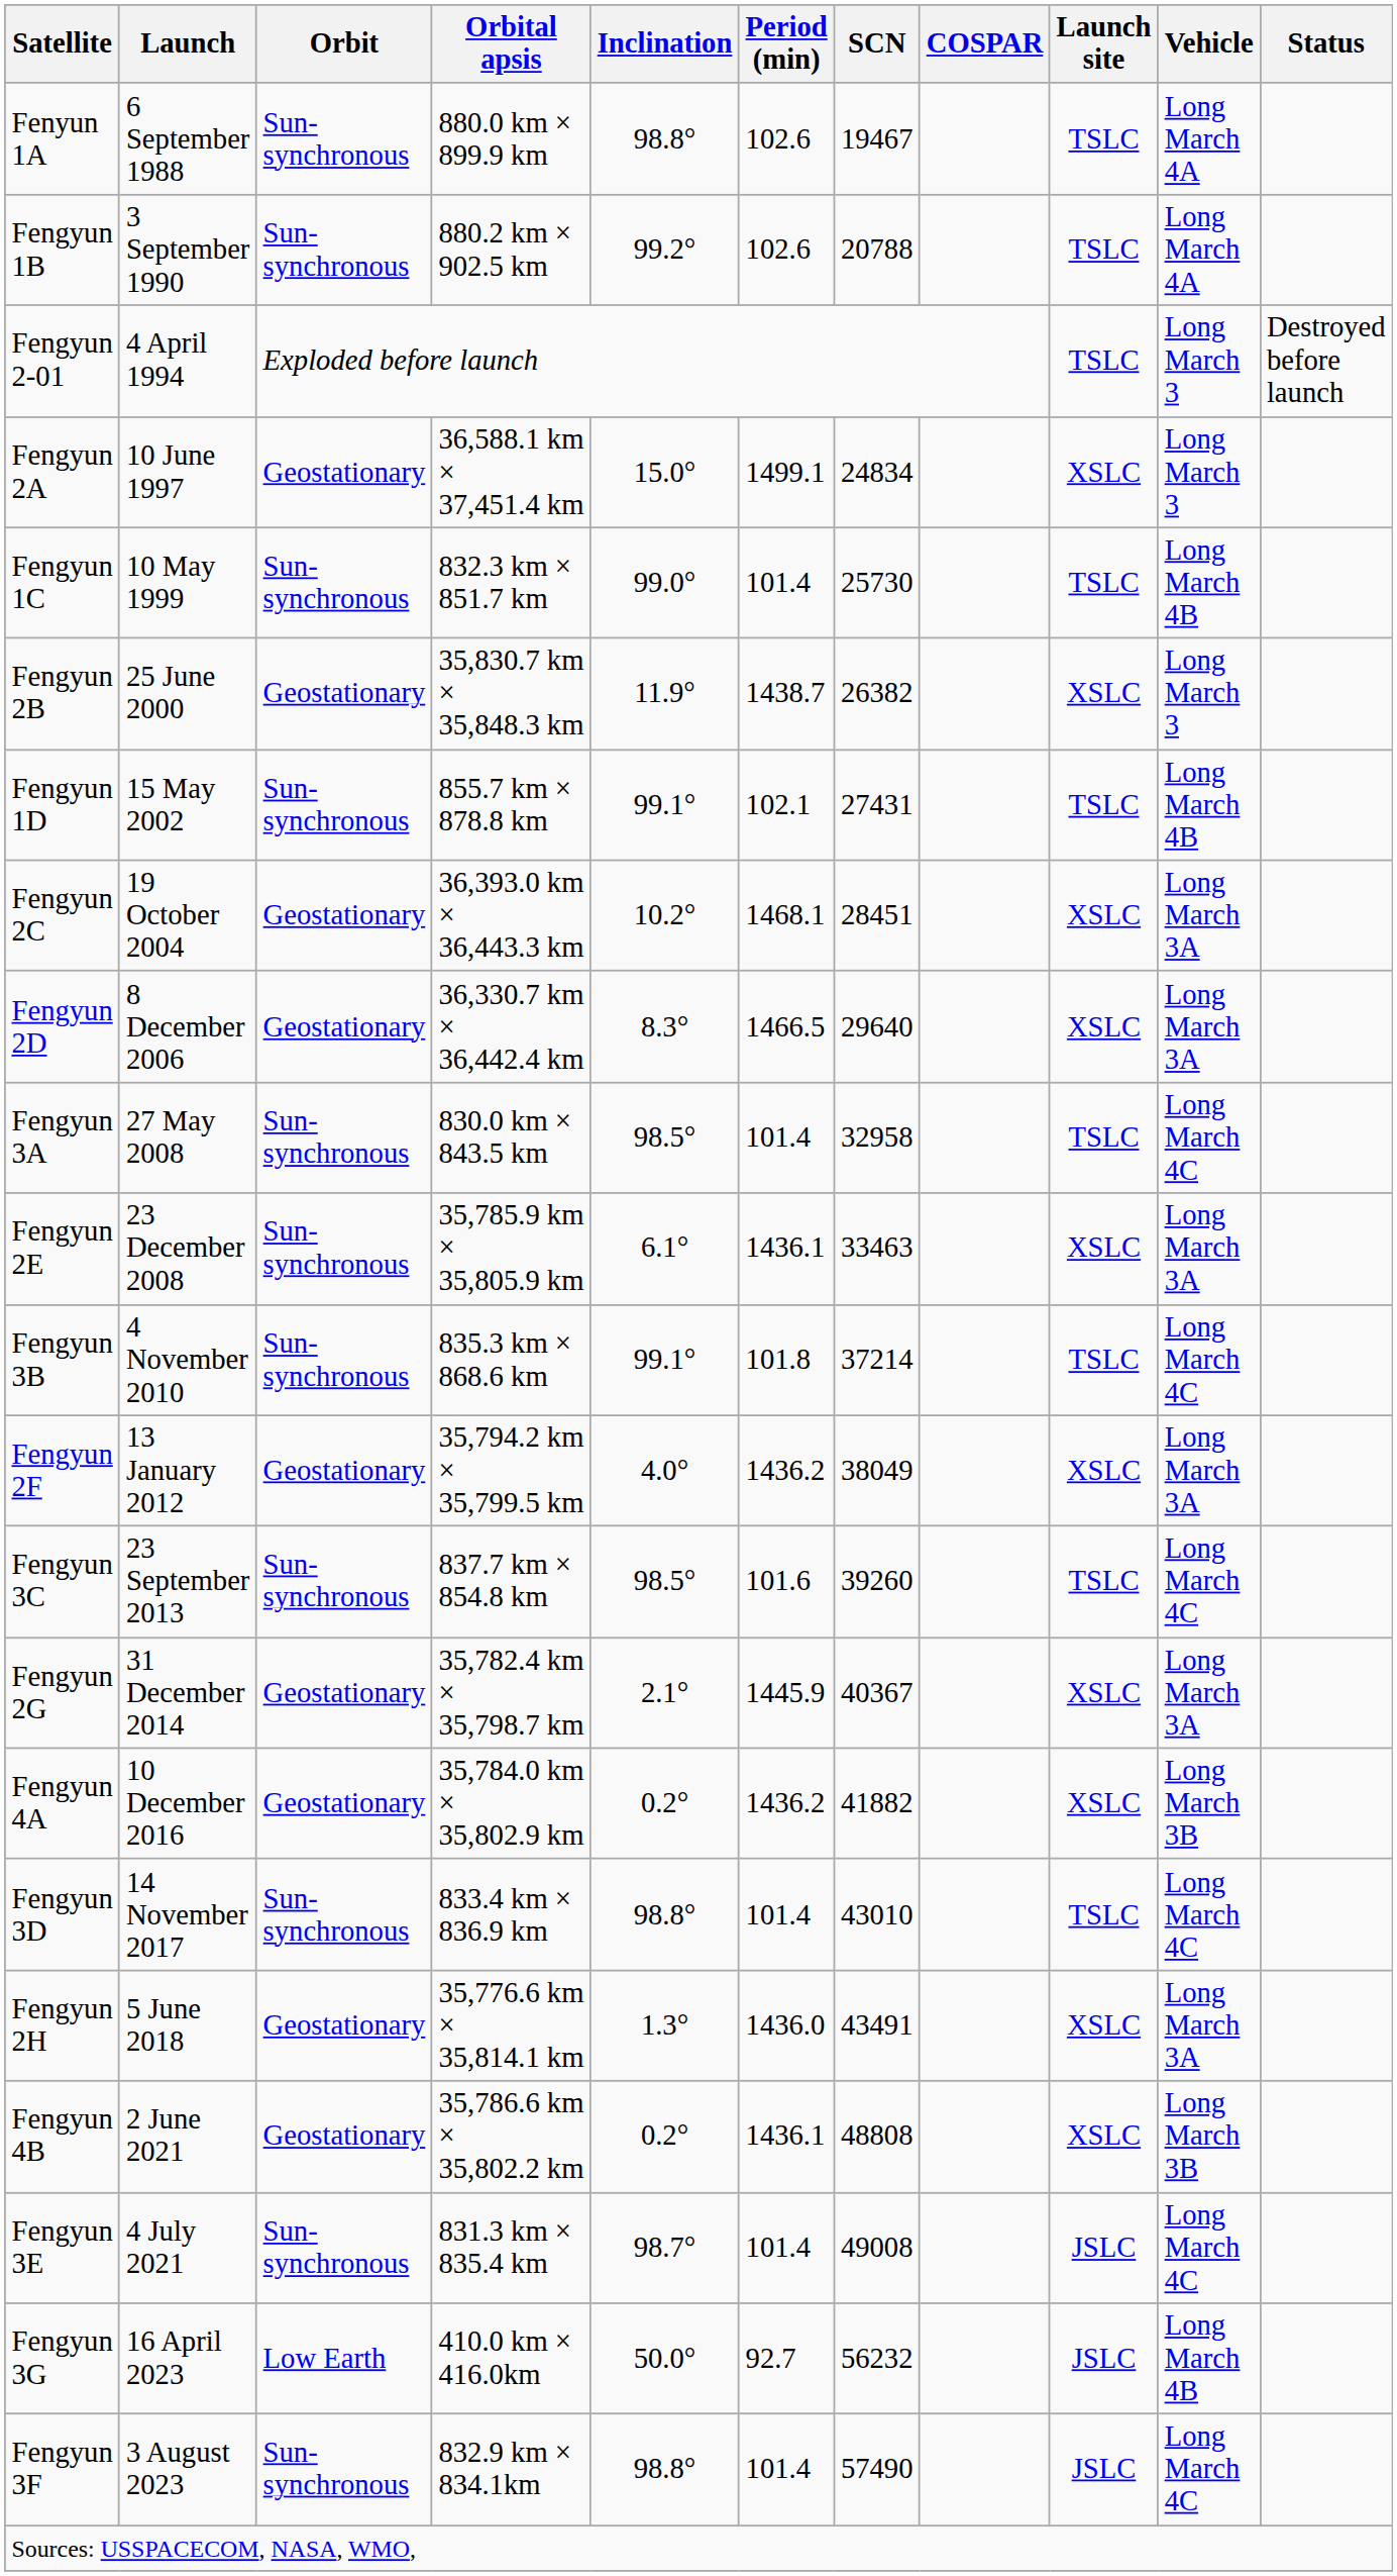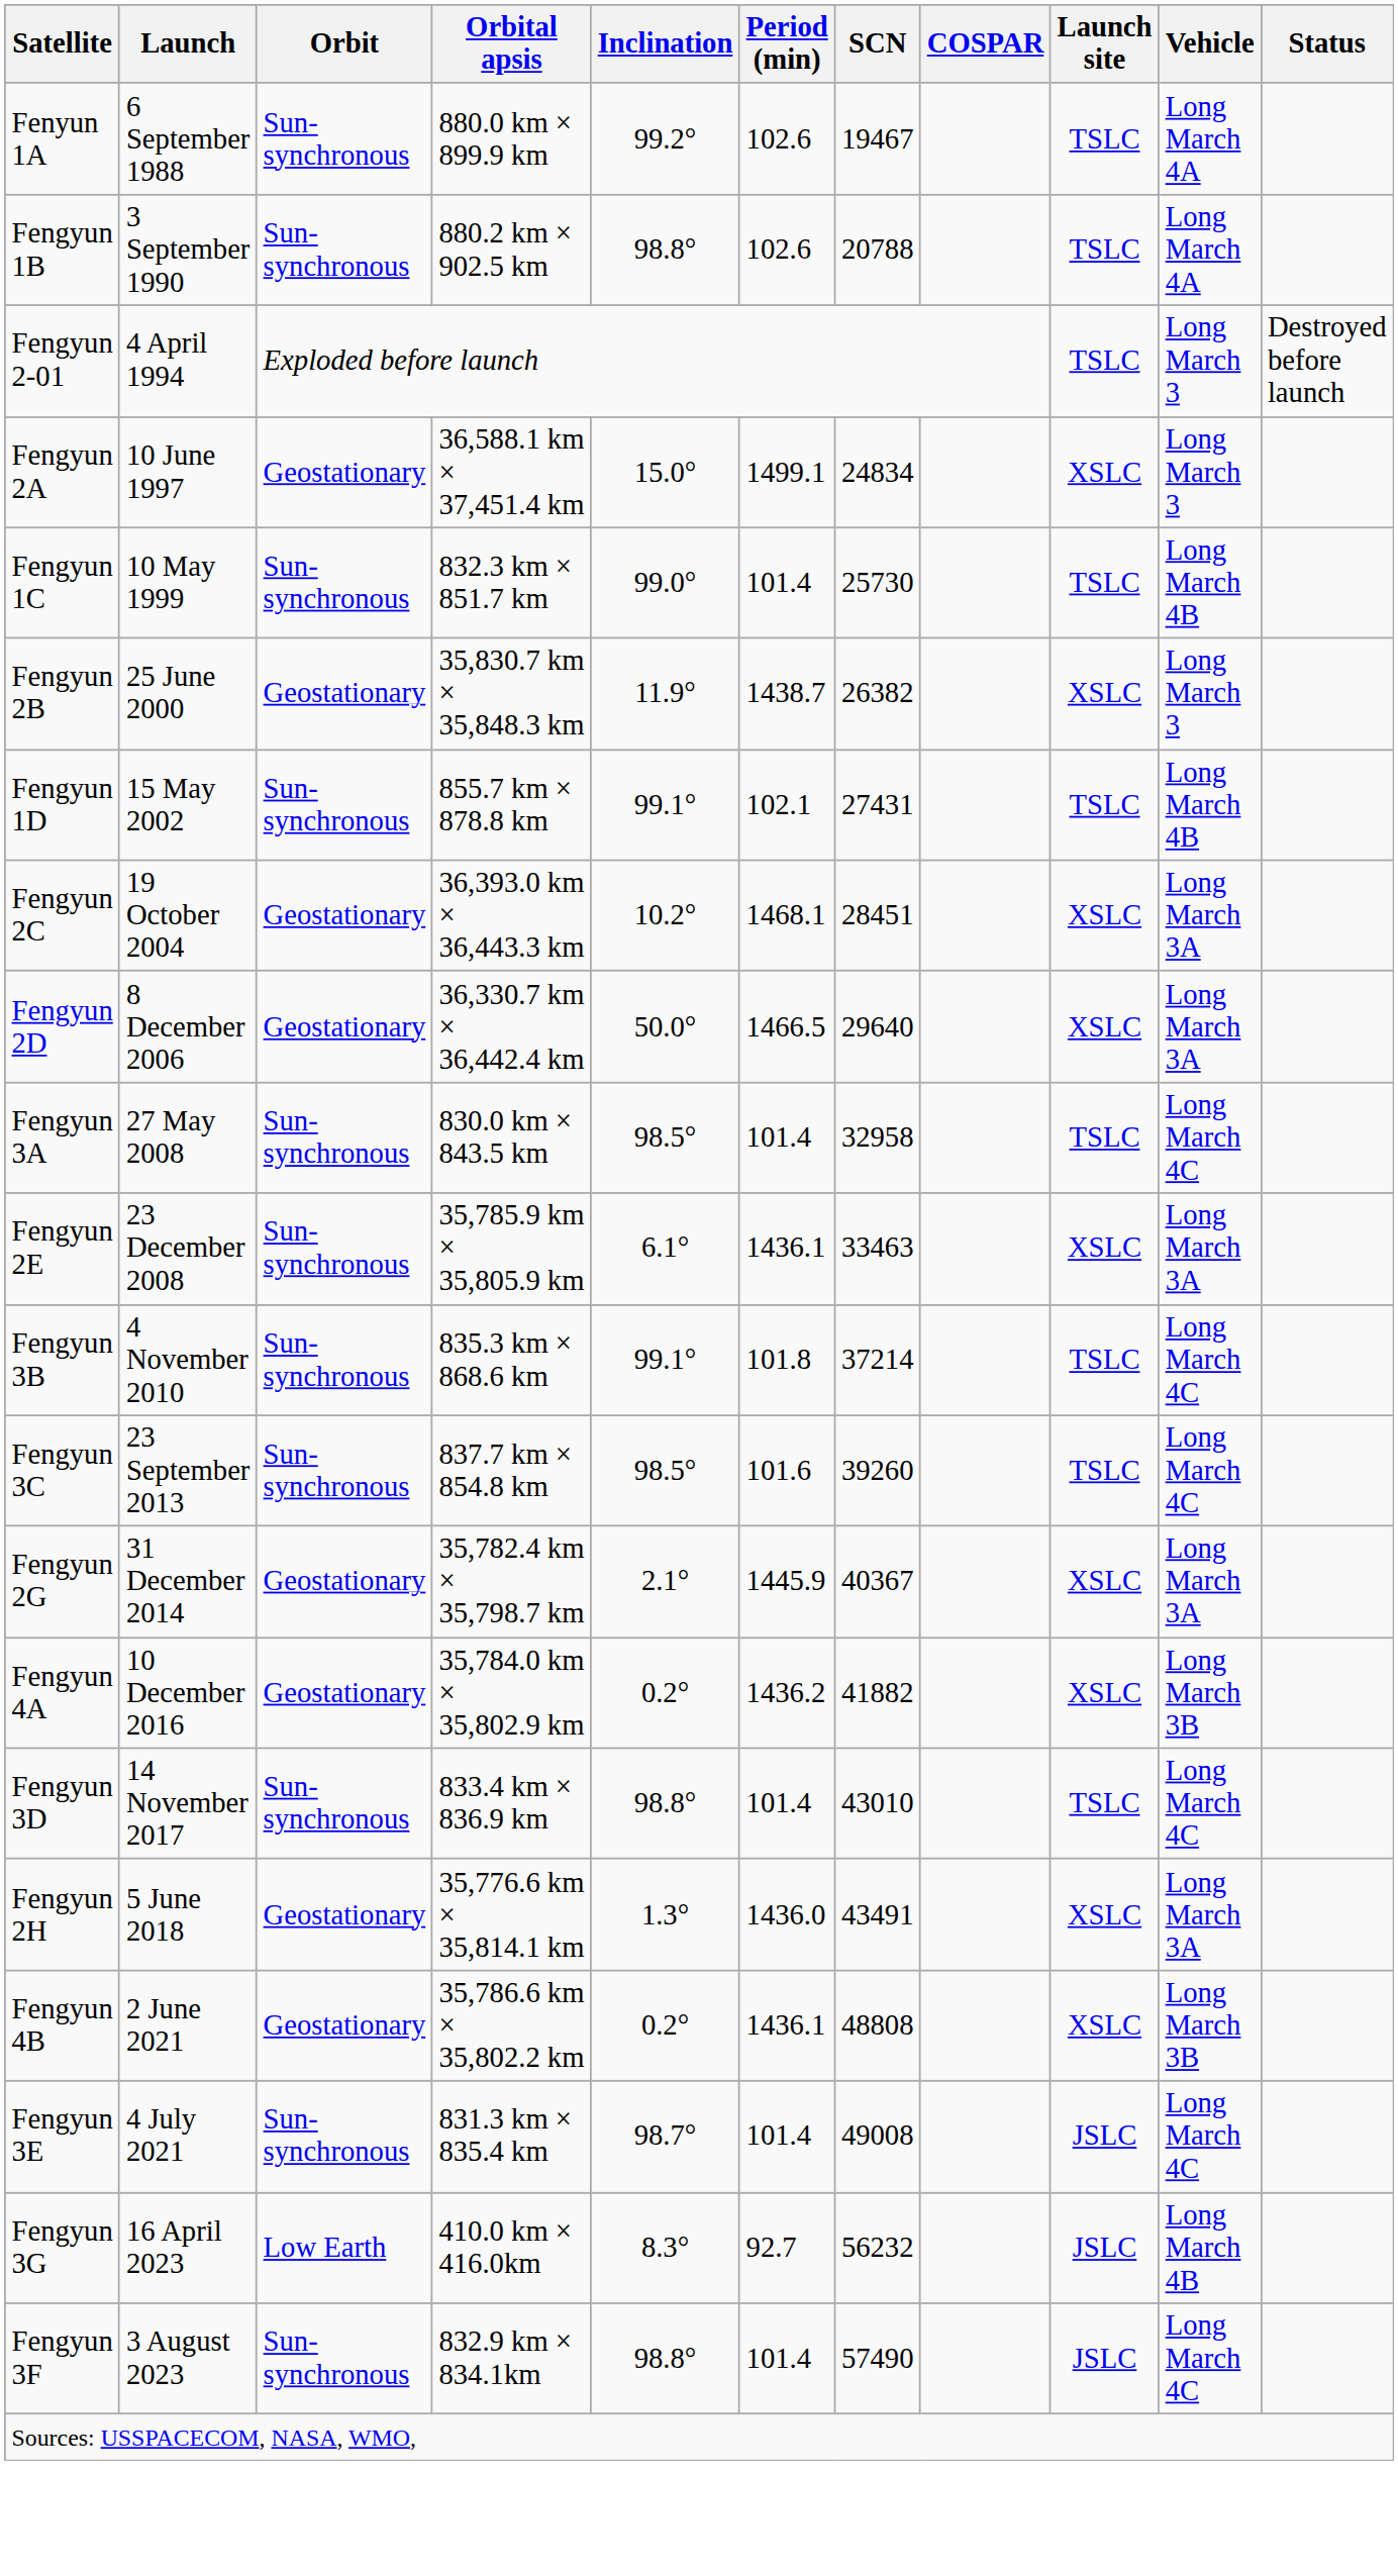 <table class="wikitable">
 <tr>
 <th>Satellite</th>
 <th>Launch</th>
 <th>Orbit</th>
 <th><a href='#'>Orbital apsis</a></th>
 <th><a href='#'>Inclination</a></th>
 <th><a href='#'>Period</a> (min)</th>
 <th>SCN</th>
 <th><a href='#'>COSPAR</a></th>
 <th>Launch site</th>
 <th>Vehicle</th>
 <th>Status</th>
 </tr>
 <tr>
 <td>Fenyun 1A</td>
 <td>6 September 1988</td>
 <td align="left"><a href='#'>Sun-synchronous</a></td>
 <td>880.0 km × 899.9 km</td>
-<td align="center">98.8°</td>
+<td align="center">99.2°</td>
 <td>102.6</td>
 <td>19467</td>
 <td></td>
 <td align="center"><a href='#'>TSLC</a></td>
 <td><a href='#'>Long March 4A</a></td>
 <td></td>
 </tr>
 <tr>
 <td>Fengyun 1B</td>
 <td>3 September 1990</td>
 <td align="left"><a href='#'>Sun-synchronous</a></td>
 <td>880.2 km × 902.5 km</td>
-<td align="center">99.2°</td>
+<td align="center">98.8°</td>
 <td>102.6</td>
 <td>20788</td>
 <td></td>
 <td align="center"><a href='#'>TSLC</a></td>
 <td><a href='#'>Long March 4A</a></td>
 <td></td>
 </tr>
 <tr>
 <td>Fengyun 2-01</td>
 <td>4 April 1994</td>
 <td colspan="6"><em>Exploded before launch</em></td>
 <td align="center"><a href='#'>TSLC</a></td>
 <td><a href='#'>Long March 3</a></td>
 <td>Destroyed before launch</td>
 </tr>
 <tr>
 <td>Fengyun 2A</td>
 <td>10 June 1997</td>
 <td align="left"><a href='#'>Geostationary</a></td>
 <td>36,588.1 km × 37,451.4 km</td>
 <td align="center">15.0°</td>
 <td>1499.1</td>
 <td>24834</td>
 <td></td>
 <td align="center"><a href='#'>XSLC</a></td>
 <td><a href='#'>Long March 3</a></td>
 <td></td>
 </tr>
 <tr>
 <td>Fengyun 1C</td>
 <td>10 May 1999</td>
 <td align="left"><a href='#'>Sun-synchronous</a></td>
 <td>832.3 km × 851.7 km</td>
 <td align="center">99.0°</td>
 <td>101.4</td>
 <td>25730</td>
 <td></td>
 <td align="center"><a href='#'>TSLC</a></td>
 <td><a href='#'>Long March 4B</a></td>
 <td></td>
 </tr>
 <tr>
 <td>Fengyun 2B</td>
 <td>25 June 2000</td>
 <td align="left"><a href='#'>Geostationary</a></td>
 <td>35,830.7 km × 35,848.3 km</td>
 <td align="center">11.9°</td>
 <td>1438.7</td>
 <td>26382</td>
 <td></td>
 <td align="center"><a href='#'>XSLC</a></td>
 <td><a href='#'>Long March 3</a></td>
 <td></td>
 </tr>
 <tr>
 <td>Fengyun 1D</td>
 <td>15 May 2002</td>
 <td align="left"><a href='#'>Sun-synchronous</a></td>
 <td>855.7 km × 878.8 km</td>
 <td align="center">99.1°</td>
 <td>102.1</td>
 <td>27431</td>
 <td></td>
 <td align="center"><a href='#'>TSLC</a></td>
 <td><a href='#'>Long March 4B</a></td>
 <td></td>
 </tr>
 <tr>
 <td>Fengyun 2C</td>
 <td>19 October 2004</td>
 <td align="left"><a href='#'>Geostationary</a></td>
 <td>36,393.0 km × 36,443.3 km</td>
 <td align="center">10.2°</td>
 <td>1468.1</td>
 <td>28451</td>
 <td></td>
 <td align="center"><a href='#'>XSLC</a></td>
 <td><a href='#'>Long March 3A</a></td>
 <td></td>
 </tr>
 <tr>
 <td><a href='#'>Fengyun 2D</a></td>
 <td>8 December 2006</td>
 <td align="left"><a href='#'>Geostationary</a></td>
 <td>36,330.7 km × 36,442.4 km</td>
-<td align="center">8.3°</td>
+<td align="center">50.0°</td>
 <td>1466.5</td>
 <td>29640</td>
 <td></td>
 <td align="center"><a href='#'>XSLC</a></td>
 <td><a href='#'>Long March 3A</a></td>
 <td></td>
 </tr>
 <tr>
 <td>Fengyun 3A</td>
 <td>27 May 2008</td>
 <td align="left"><a href='#'>Sun-synchronous</a></td>
 <td>830.0 km × 843.5 km</td>
 <td align="center">98.5°</td>
 <td>101.4</td>
 <td>32958</td>
 <td></td>
 <td align="center"><a href='#'>TSLC</a></td>
 <td><a href='#'>Long March 4C</a></td>
 <td></td>
 </tr>
 <tr>
 <td>Fengyun 2E</td>
 <td>23 December 2008</td>
 <td align="left"><a href='#'>Sun-synchronous</a></td>
 <td>35,785.9 km × 35,805.9 km</td>
 <td align="center">6.1°</td>
 <td>1436.1</td>
 <td>33463</td>
 <td></td>
 <td align="center"><a href='#'>XSLC</a></td>
 <td><a href='#'>Long March 3A</a></td>
 <td></td>
 </tr>
 <tr>
 <td>Fengyun 3B</td>
 <td>4 November 2010</td>
 <td align="left"><a href='#'>Sun-synchronous</a></td>
 <td>835.3 km × 868.6 km</td>
 <td align="center">99.1°</td>
 <td>101.8</td>
 <td>37214</td>
 <td></td>
 <td align="center"><a href='#'>TSLC</a></td>
 <td><a href='#'>Long March 4C</a></td>
-<td></td>
-</tr>
-<tr>
-<td><a href='#'>Fengyun 2F</a></td>
-<td>13 January 2012</td>
-<td align="left"><a href='#'>Geostationary</a></td>
-<td>35,794.2 km × 35,799.5 km</td>
-<td align="center">4.0°</td>
-<td>1436.2</td>
-<td>38049</td>
-<td></td>
-<td align="center"><a href='#'>XSLC</a></td>
-<td><a href='#'>Long March 3A</a></td>
 <td></td>
 </tr>
 <tr>
 <td>Fengyun 3C</td>
 <td>23 September 2013</td>
 <td align="left"><a href='#'>Sun-synchronous</a></td>
 <td>837.7 km × 854.8 km</td>
 <td align="center">98.5°</td>
 <td>101.6</td>
 <td>39260</td>
 <td></td>
 <td align="center"><a href='#'>TSLC</a></td>
 <td><a href='#'>Long March 4C</a></td>
 <td></td>
 </tr>
 <tr>
 <td>Fengyun 2G</td>
 <td>31 December 2014</td>
 <td align="left"><a href='#'>Geostationary</a></td>
 <td>35,782.4 km × 35,798.7 km</td>
 <td align="center">2.1°</td>
 <td>1445.9</td>
 <td>40367</td>
 <td></td>
 <td align="center"><a href='#'>XSLC</a></td>
 <td><a href='#'>Long March 3A</a></td>
 <td></td>
 </tr>
 <tr>
 <td>Fengyun 4A</td>
 <td>10 December 2016</td>
 <td align="left"><a href='#'>Geostationary</a></td>
 <td>35,784.0 km × 35,802.9 km</td>
 <td align="center">0.2°</td>
 <td>1436.2</td>
 <td>41882</td>
 <td></td>
 <td align="center"><a href='#'>XSLC</a></td>
 <td><a href='#'>Long March 3B</a></td>
 <td></td>
 </tr>
 <tr>
 <td>Fengyun 3D</td>
 <td>14 November 2017</td>
 <td align="left"><a href='#'>Sun-synchronous</a></td>
 <td>833.4 km × 836.9 km</td>
 <td align="center">98.8°</td>
 <td>101.4</td>
 <td>43010</td>
 <td></td>
 <td align="center"><a href='#'>TSLC</a></td>
 <td><a href='#'>Long March 4C</a></td>
 <td></td>
 </tr>
 <tr>
 <td>Fengyun 2H</td>
 <td>5 June 2018</td>
 <td><a href='#'>Geostationary</a></td>
 <td>35,776.6 km × 35,814.1 km</td>
 <td align="center">1.3°</td>
 <td>1436.0</td>
 <td>43491</td>
 <td></td>
 <td align="center"><a href='#'>XSLC</a></td>
 <td><a href='#'>Long March 3A</a></td>
 <td></td>
 </tr>
 <tr>
 <td>Fengyun 4B</td>
 <td>2 June 2021</td>
 <td align="left"><a href='#'>Geostationary</a></td>
 <td>35,786.6 km × 35,802.2 km</td>
 <td align="center">0.2°</td>
 <td>1436.1</td>
 <td>48808</td>
 <td></td>
 <td align="center"><a href='#'>XSLC</a></td>
 <td><a href='#'>Long March 3B</a></td>
 <td></td>
 </tr>
 <tr>
 <td>Fengyun 3E</td>
 <td>4 July 2021</td>
 <td align="left"><a href='#'>Sun-synchronous</a></td>
 <td>831.3 km × 835.4 km</td>
 <td align="center">98.7°</td>
 <td>101.4</td>
 <td>49008</td>
 <td></td>
 <td align="center"><a href='#'>JSLC</a></td>
 <td><a href='#'>Long March 4C</a></td>
 <td></td>
 </tr>
 <tr>
 <td>Fengyun 3G</td>
 <td>16 April 2023</td>
 <td align="left"><a href='#'>Low Earth</a></td>
 <td>410.0 km × 416.0km</td>
-<td align="center">50.0°</td>
+<td align="center">8.3°</td>
 <td>92.7</td>
 <td>56232</td>
 <td></td>
 <td align="center"><a href='#'>JSLC</a></td>
 <td><a href='#'>Long March 4B</a></td>
 <td></td>
 </tr>
 <tr>
 <td>Fengyun 3F</td>
 <td>3 August 2023</td>
 <td align="left"><a href='#'>Sun-synchronous</a></td>
 <td>832.9 km × 834.1km</td>
 <td align="center">98.8°</td>
 <td>101.4</td>
 <td>57490</td>
 <td></td>
 <td align="center"><a href='#'>JSLC</a></td>
 <td><a href='#'>Long March 4C</a></td>
 <td></td>
 </tr>
 <tr>
 <td colspan="11"><small>Sources: <a href='#'>USSPACECOM</a>, <a href='#'>NASA</a>, <a href='#'>WMO</a>, </small></td>
 </tr>
 </table>
